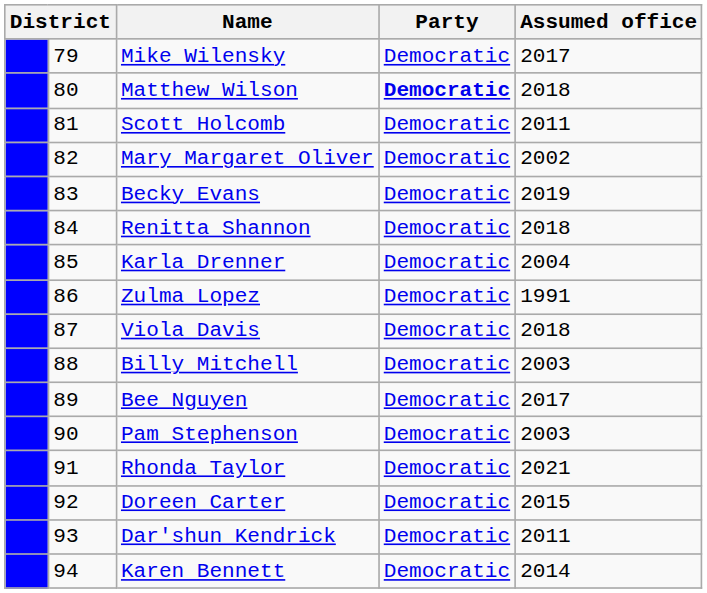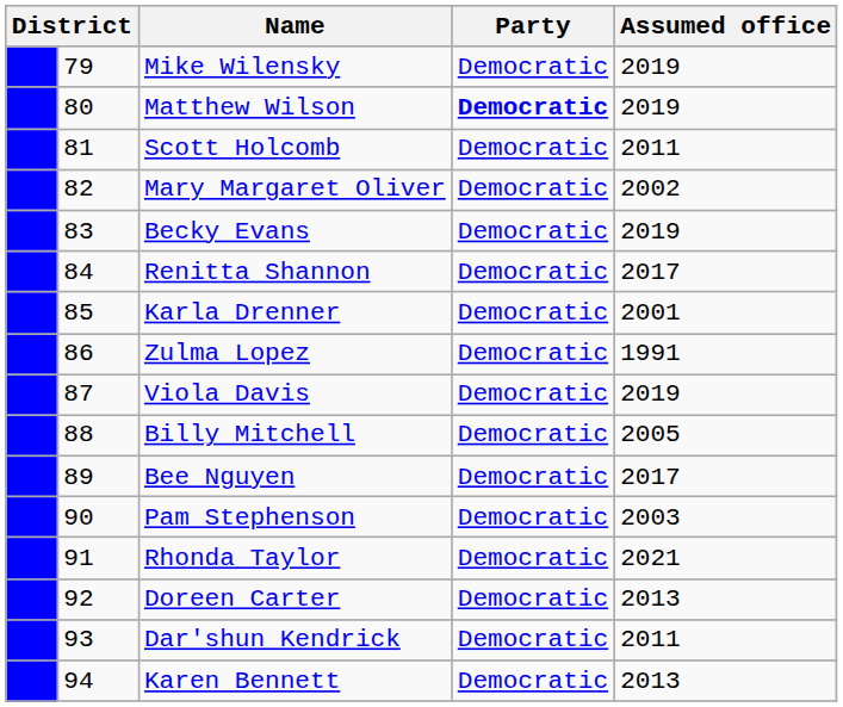 <table class="wikitable">
 <tr>
 <th colspan="2" style="text-align:center; vertical-align:bottom;"><strong>District</strong></th>
 <th style="text-align:center; vertical-align:bottom;"><strong>Name</strong></th>
 <th style="text-align:center; vertical-align:bottom;"><strong>Party</strong></th>
 <th style="text-align:center; vertical-align:bottom;"><strong>Assumed office</strong></th>
 </tr>
 <tr>
 <td style="background:blue;"> </td>
 <td>79</td>
 <td><a href='#'>Mike Wilensky</a></td>
 <td><a href='#'>Democratic</a></td>
-<td>2017</td>
+<td>2019</td>
 </tr>
 <tr>
 <td style="background:blue;"> </td>
 <td>80</td>
 <td><a href='#'>Matthew Wilson</a></td>
 <td><strong><a href='#'>Democratic</a></strong></td>
-<td>2018</td>
+<td>2019</td>
 </tr>
 <tr>
 <td style="background:blue;"> </td>
 <td>81</td>
 <td><a href='#'>Scott Holcomb</a></td>
 <td><a href='#'>Democratic</a></td>
 <td>2011</td>
 </tr>
 <tr>
 <td style="background:blue;"> </td>
 <td>82</td>
 <td><a href='#'>Mary Margaret Oliver</a></td>
 <td><a href='#'>Democratic</a></td>
 <td>2002</td>
 </tr>
 <tr>
 <td style="background:blue;"> </td>
 <td>83</td>
 <td><a href='#'>Becky Evans</a></td>
 <td><a href='#'>Democratic</a></td>
 <td>2019</td>
 </tr>
 <tr>
 <td style="background:blue;"> </td>
 <td>84</td>
 <td><a href='#'>Renitta Shannon</a></td>
 <td><a href='#'>Democratic</a></td>
-<td>2018</td>
+<td>2017</td>
 </tr>
 <tr>
 <td style="background:blue;"> </td>
 <td>85</td>
 <td><a href='#'>Karla Drenner</a></td>
 <td><a href='#'>Democratic</a></td>
-<td>2004</td>
+<td>2001</td>
 </tr>
 <tr>
 <td style="background:blue;"> </td>
 <td>86</td>
 <td><a href='#'>Zulma Lopez</a></td>
 <td><a href='#'>Democratic</a></td>
 <td>1991</td>
 </tr>
 <tr>
 <td style="background:blue;"> </td>
 <td>87</td>
 <td><a href='#'>Viola Davis</a></td>
 <td><a href='#'>Democratic</a></td>
-<td>2018</td>
+<td>2019</td>
 </tr>
 <tr>
 <td style="background:blue;"> </td>
 <td>88</td>
 <td><a href='#'>Billy Mitchell</a></td>
 <td><a href='#'>Democratic</a></td>
-<td>2003</td>
+<td>2005</td>
 </tr>
 <tr>
 <td style="background:blue;"> </td>
 <td>89</td>
 <td><a href='#'>Bee Nguyen</a></td>
 <td><a href='#'>Democratic</a></td>
 <td>2017</td>
 </tr>
 <tr>
 <td style="background:blue;"> </td>
 <td>90</td>
 <td><a href='#'>Pam Stephenson</a></td>
 <td><a href='#'>Democratic</a></td>
 <td>2003</td>
 </tr>
 <tr>
 <td style="background:blue;"> </td>
 <td>91</td>
 <td><a href='#'>Rhonda Taylor</a></td>
 <td><a href='#'>Democratic</a></td>
 <td>2021</td>
 </tr>
 <tr>
 <td style="background:blue;"> </td>
 <td>92</td>
 <td><a href='#'>Doreen Carter</a></td>
 <td><a href='#'>Democratic</a></td>
-<td>2015</td>
+<td>2013</td>
 </tr>
 <tr>
 <td style="background:blue;"> </td>
 <td>93</td>
 <td><a href='#'>Dar'shun Kendrick</a></td>
 <td><a href='#'>Democratic</a></td>
 <td>2011</td>
 </tr>
 <tr>
 <td style="background:blue;"> </td>
 <td>94</td>
 <td><a href='#'>Karen Bennett</a></td>
 <td><a href='#'>Democratic</a></td>
-<td>2014</td>
+<td>2013</td>
 </tr>
 </table>
